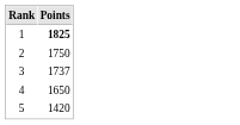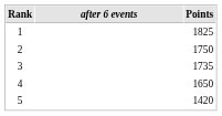 <table cellspacing="1" cellpadding="3" style="border:1px solid #aaa; font-size:90%;">
 <tr style="background:#e4e4e4;">
 <th style="border-bottom:1px solid #aaa; width:10px;">Rank</th>
+<th style="border-bottom:1px solid #aaa; width:200px; white-space:nowrap;"><em>after 6 events</em> </th>
 <th style="border-bottom:1px solid #aaa; width:20px;">Points</th>
 </tr>
 <tr>
 <td align=center>1</td>
-<td align=right><strong>1825</strong></td>
+<td></td>
+<td align=right>1825</td>
 </tr>
 <tr>
 <td align=center>2</td>
+<td></td>
 <td align=right>1750</td>
 </tr>
 <tr>
 <td align=center>3</td>
-<td align=right>1737</td>
+<td></td>
+<td align=right>1735</td>
 </tr>
 <tr>
 <td align=center>4</td>
+<td></td>
 <td align=right>1650</td>
 </tr>
 <tr>
 <td align=center>5</td>
+<td></td>
 <td align=right>1420</td>
 </tr>
 </table>
